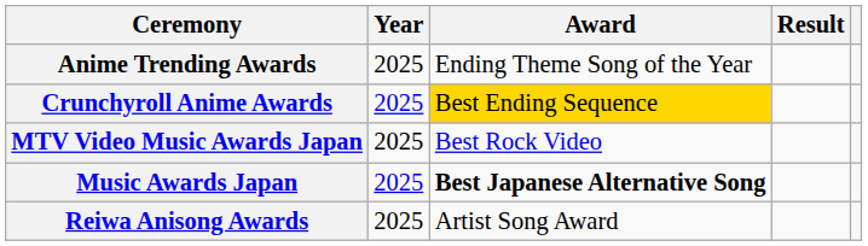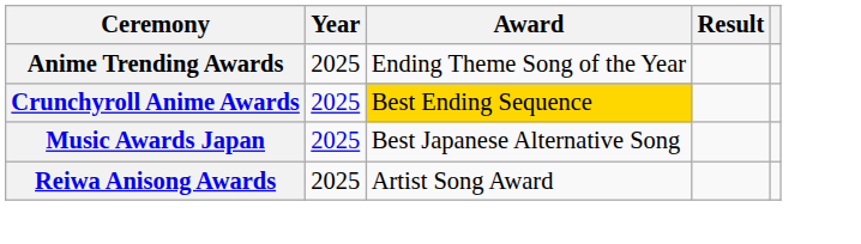 <table class="wikitable plainrowheaders">
 <tr>
 <th scope="col">Ceremony</th>
 <th scope="col">Year</th>
 <th scope="col">Award</th>
 <th scope="col">Result</th>
 <th scope="col" class="unsortable"></th>
 </tr>
 <tr>
 <th scope="row">Anime Trending Awards</th>
 <td>2025</td>
 <td>Ending Theme Song of the Year</td>
 <td></td>
 <td style="text-align:center"></td>
 </tr>
 <tr>
 <th scope="row"><a href='#'>Crunchyroll Anime Awards</a></th>
 <td><a href='#'>2025</a></td>
 <td style="background: gold;">Best Ending Sequence</td>
 <td></td>
 <td style="text-align:center"></td>
 </tr>
 <tr>
-<th scope="row"><a href='#'>MTV Video Music Awards Japan</a></th>
-<td>2025</td>
-<td><a href='#'>Best Rock Video</a></td>
-<td></td>
-<td style="text-align:center"></td>
-</tr>
-<tr>
 <th scope="row"><a href='#'>Music Awards Japan</a></th>
 <td><a href='#'>2025</a></td>
-<td><strong>Best Japanese Alternative Song</strong></td>
+<td>Best Japanese Alternative Song</td>
 <td></td>
 <td style="text-align:center;"></td>
 </tr>
 <tr>
 <th scope="row"><a href='#'>Reiwa Anisong Awards</a></th>
 <td>2025</td>
 <td>Artist Song Award</td>
 <td></td>
 <td style="text-align:center;"></td>
 </tr>
 </table>
